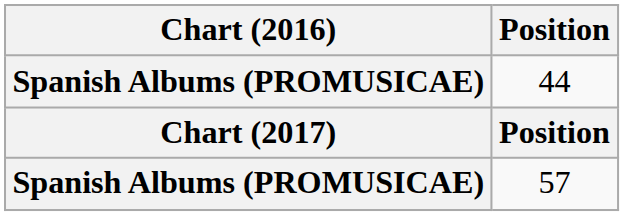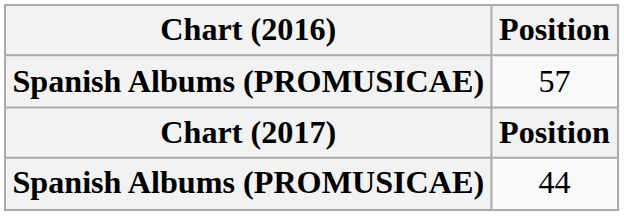 <table class="wikitable sortable plainrowheaders" style="text-align:center">
 <tr>
 <th scope="col">Chart (2016)</th>
 <th scope="col">Position</th>
 </tr>
 <tr>
 <th scope="row">Spanish Albums (PROMUSICAE)</th>
-<td>44</td>
+<td>57</td>
 </tr>
 <tr>
 <th scope="col">Chart (2017)</th>
 <th scope="col">Position</th>
 </tr>
 <tr>
 <th scope="row">Spanish Albums (PROMUSICAE)</th>
-<td>57</td>
+<td>44</td>
 </tr>
 </table>
